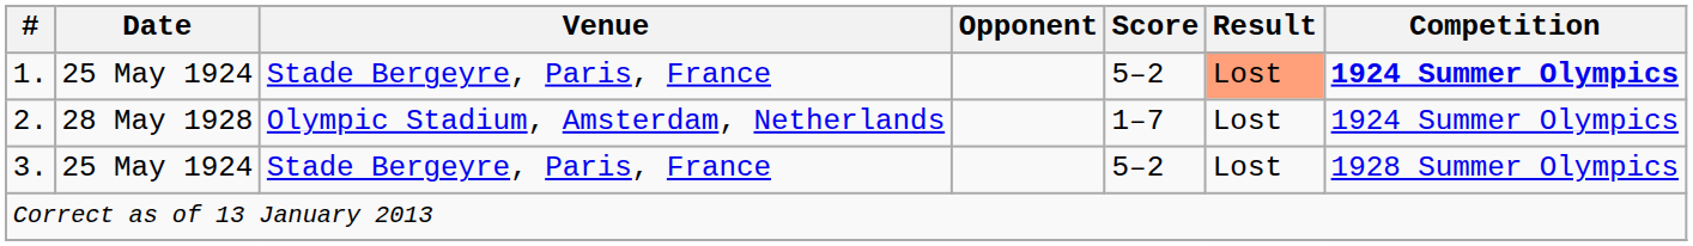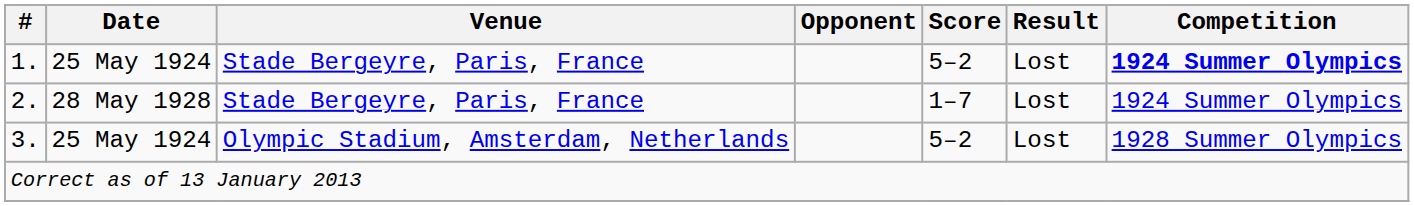 <table class="wikitable" style="font-size:95%;">
 <tr>
 <th>#</th>
 <th>Date</th>
 <th>Venue</th>
 <th>Opponent</th>
 <th>Score</th>
 <th>Result</th>
 <th>Competition</th>
 </tr>
 <tr>
 <td>1.</td>
 <td>25 May 1924</td>
 <td><a href='#'>Stade Bergeyre</a>, <a href='#'>Paris</a>, <a href='#'>France</a></td>
 <td></td>
 <td>5–2</td>
-<td style="background: lightsalmon;">Lost</td>
+<td>Lost</td>
 <td><strong><a href='#'>1924 Summer Olympics</a></strong></td>
 </tr>
 <tr>
 <td>2.</td>
 <td>28 May 1928</td>
-<td><a href='#'>Olympic Stadium</a>, <a href='#'>Amsterdam</a>, <a href='#'>Netherlands</a></td>
+<td><a href='#'>Stade Bergeyre</a>, <a href='#'>Paris</a>, <a href='#'>France</a></td>
 <td></td>
 <td>1–7</td>
 <td>Lost</td>
 <td><a href='#'>1924 Summer Olympics</a></td>
 </tr>
 <tr>
 <td>3.</td>
 <td>25 May 1924</td>
-<td><a href='#'>Stade Bergeyre</a>, <a href='#'>Paris</a>, <a href='#'>France</a></td>
+<td><a href='#'>Olympic Stadium</a>, <a href='#'>Amsterdam</a>, <a href='#'>Netherlands</a></td>
 <td></td>
 <td>5–2</td>
 <td>Lost</td>
 <td><a href='#'>1928 Summer Olympics</a></td>
 </tr>
 <tr>
 <td colspan="12"><small><em>Correct as of 13 January 2013</em></small></td>
 </tr>
 <tr>
 </tr>
 </table>
